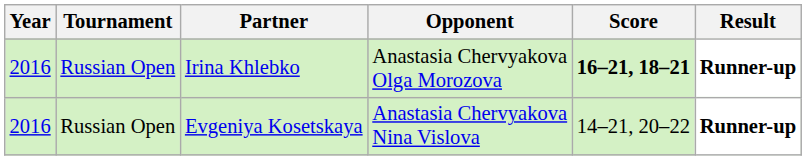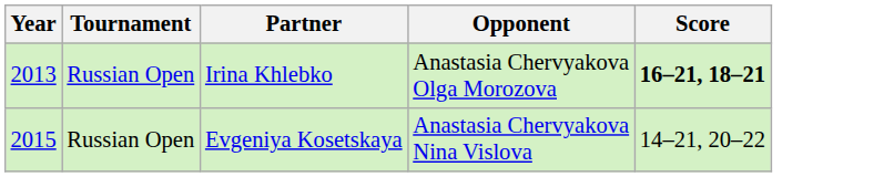 <table class="sortable wikitable" style="font-size: 90%;">
 <tr>
 <th>Year</th>
 <th>Tournament</th>
 <th>Partner</th>
 <th>Opponent</th>
 <th>Score</th>
-<th>Result</th>
 </tr>
 <tr style="background:#D4F1C5">
-<td align="center"><a href='#'>2016</a></td>
+<td align="center"><a href='#'>2013</a></td>
 <td align="left"><a href='#'>Russian Open</a></td>
 <td align="left"> <a href='#'>Irina Khlebko</a></td>
 <td align="left"> Anastasia Chervyakova<br> <a href='#'>Olga Morozova</a></td>
 <td align="left"><strong>16–21, 18–21</strong></td>
-<td style="text-align:left; background:white"> <strong>Runner-up</strong></td>
 </tr>
 <tr style="background:#D4F1C5">
-<td align="center"><a href='#'>2016</a></td>
+<td align="center"><a href='#'>2015</a></td>
 <td align="left">Russian Open</td>
 <td align="left"> <a href='#'>Evgeniya Kosetskaya</a></td>
 <td align="left"> <a href='#'>Anastasia Chervyakova</a><br> <a href='#'>Nina Vislova</a></td>
 <td align="left">14–21, 20–22</td>
-<td style="text-align:left; background:white"> <strong>Runner-up</strong></td>
 </tr>
 </table>
